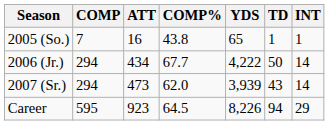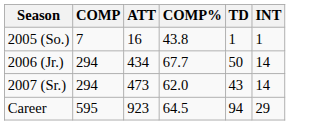 <table class="wikitable">
 <tr>
 <th>Season</th>
 <th>COMP</th>
 <th>ATT</th>
 <th>COMP%</th>
-<th>YDS</th>
 <th>TD</th>
 <th>INT</th>
 </tr>
 <tr>
 <td>2005 (So.)</td>
 <td>7</td>
 <td>16</td>
 <td>43.8</td>
-<td>65</td>
 <td>1</td>
 <td>1</td>
 </tr>
 <tr>
 <td>2006 (Jr.)</td>
 <td>294</td>
 <td>434</td>
 <td>67.7</td>
-<td>4,222</td>
 <td>50</td>
 <td>14</td>
 </tr>
 <tr>
 <td>2007 (Sr.)</td>
 <td>294</td>
 <td>473</td>
 <td>62.0</td>
-<td>3,939</td>
 <td>43</td>
 <td>14</td>
 </tr>
 <tr>
 <td>Career</td>
 <td>595</td>
 <td>923</td>
 <td>64.5</td>
-<td>8,226</td>
 <td>94</td>
 <td>29</td>
 </tr>
 </table>
